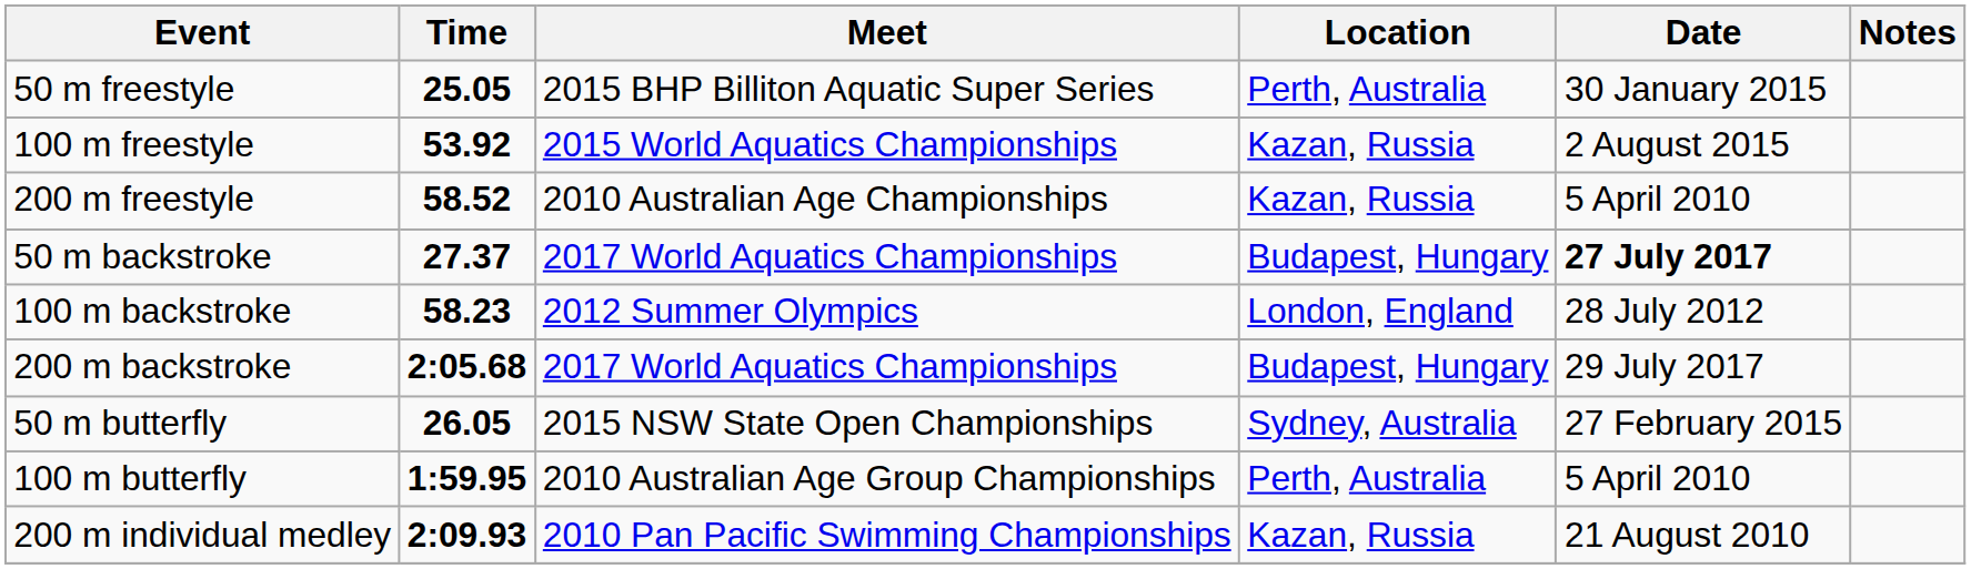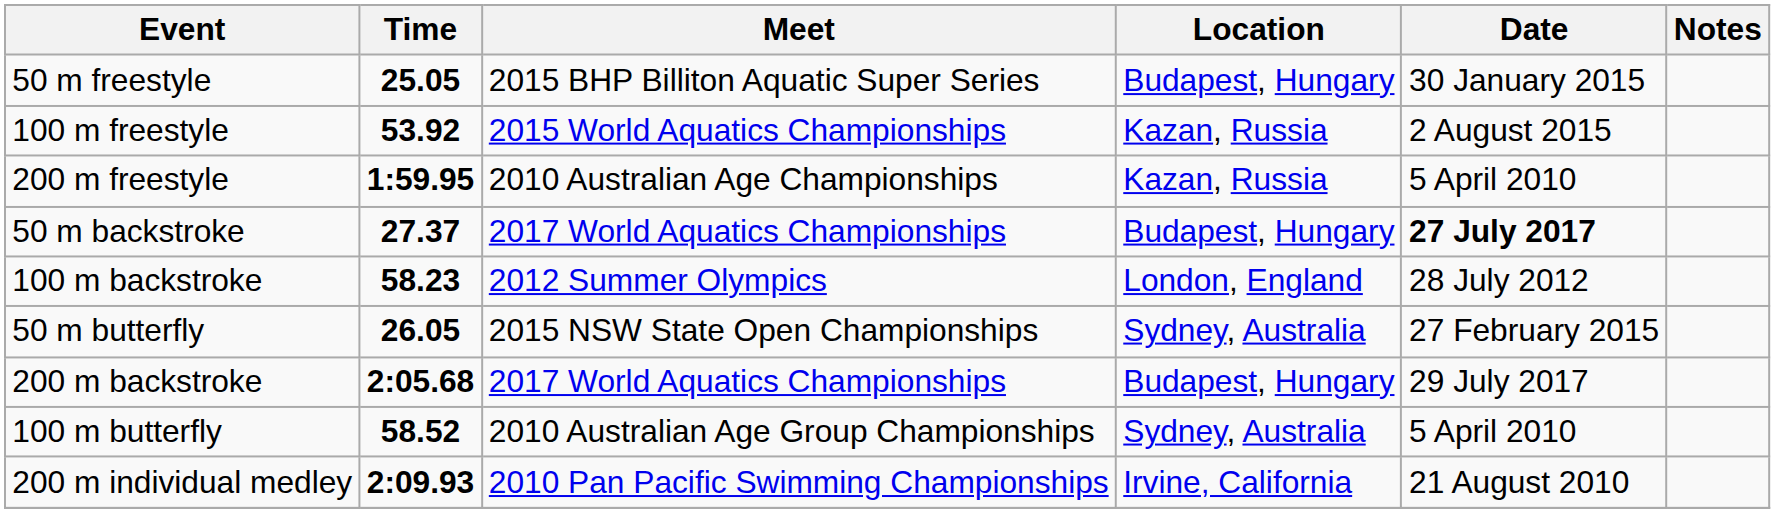 <table class="wikitable">
 <tr>
 <th>Event</th>
 <th>Time</th>
 <th>Meet</th>
 <th>Location</th>
 <th>Date</th>
 <th>Notes</th>
 </tr>
 <tr>
 <td>50 m freestyle</td>
 <td style="text-align:center;"><strong>25.05</strong></td>
 <td>2015 BHP Billiton Aquatic Super Series</td>
-<td><a href='#'>Perth</a>, <a href='#'>Australia</a></td>
+<td><a href='#'>Budapest</a>, <a href='#'>Hungary</a></td>
 <td>30 January 2015</td>
 <td></td>
 </tr>
 <tr>
 <td>100 m freestyle</td>
 <td style="text-align:center;"><strong>53.92</strong></td>
 <td><a href='#'>2015 World Aquatics Championships</a></td>
 <td><a href='#'>Kazan</a>, <a href='#'>Russia</a></td>
 <td>2 August 2015</td>
 <td></td>
 </tr>
 <tr>
 <td>200 m freestyle</td>
-<td style="text-align:center;"><strong>58.52</strong></td>
+<td style="text-align:center;"><strong>1:59.95</strong></td>
 <td>2010 Australian Age Championships</td>
 <td><a href='#'>Kazan</a>, <a href='#'>Russia</a></td>
 <td>5 April 2010</td>
 <td></td>
 </tr>
 <tr>
 <td>50 m backstroke</td>
 <td style="text-align:center;"><strong>27.37</strong></td>
 <td><a href='#'>2017 World Aquatics Championships</a></td>
 <td><a href='#'>Budapest</a>, <a href='#'>Hungary</a></td>
 <td><strong>27 July 2017</strong></td>
 <td></td>
 </tr>
 <tr>
 <td>100 m backstroke</td>
 <td style="text-align:center;"><strong>58.23</strong></td>
 <td><a href='#'>2012 Summer Olympics</a></td>
 <td><a href='#'>London</a>, <a href='#'>England</a></td>
 <td>28 July 2012</td>
 <td></td>
 </tr>
 <tr>
+<td>50 m butterfly</td>
+<td style="text-align:center;"><strong>26.05</strong></td>
+<td>2015 NSW State Open Championships</td>
+<td><a href='#'>Sydney</a>, <a href='#'>Australia</a></td>
+<td>27 February 2015</td>
+<td></td>
+</tr>
+<tr>
 <td>200 m backstroke</td>
 <td style="text-align:center;"><strong>2:05.68</strong></td>
 <td><a href='#'>2017 World Aquatics Championships</a></td>
 <td><a href='#'>Budapest</a>, <a href='#'>Hungary</a></td>
 <td>29 July 2017</td>
 <td></td>
 </tr>
 <tr>
-<td>50 m butterfly</td>
-<td style="text-align:center;"><strong>26.05</strong></td>
-<td>2015 NSW State Open Championships</td>
+<td>100 m butterfly</td>
+<td style="text-align:center;"><strong>58.52</strong></td>
+<td>2010 Australian Age Group Championships</td>
 <td><a href='#'>Sydney</a>, <a href='#'>Australia</a></td>
-<td>27 February 2015</td>
-<td></td>
-</tr>
-<tr>
-<td>100 m butterfly</td>
-<td style="text-align:center;"><strong>1:59.95</strong></td>
-<td>2010 Australian Age Group Championships</td>
-<td><a href='#'>Perth</a>, <a href='#'>Australia</a></td>
 <td>5 April 2010</td>
 <td></td>
 </tr>
 <tr>
 <td>200 m individual medley</td>
 <td style="text-align:center;"><strong>2:09.93</strong></td>
 <td><a href='#'>2010 Pan Pacific Swimming Championships</a></td>
-<td><a href='#'>Kazan</a>, <a href='#'>Russia</a></td>
+<td><a href='#'>Irvine, California</a></td>
 <td>21 August 2010</td>
 <td></td>
 </tr>
 <tr>
 </tr>
 </table>
